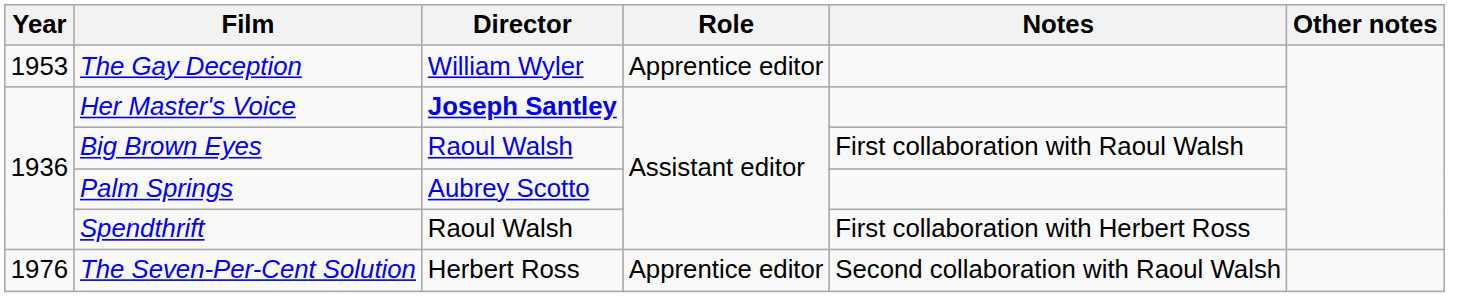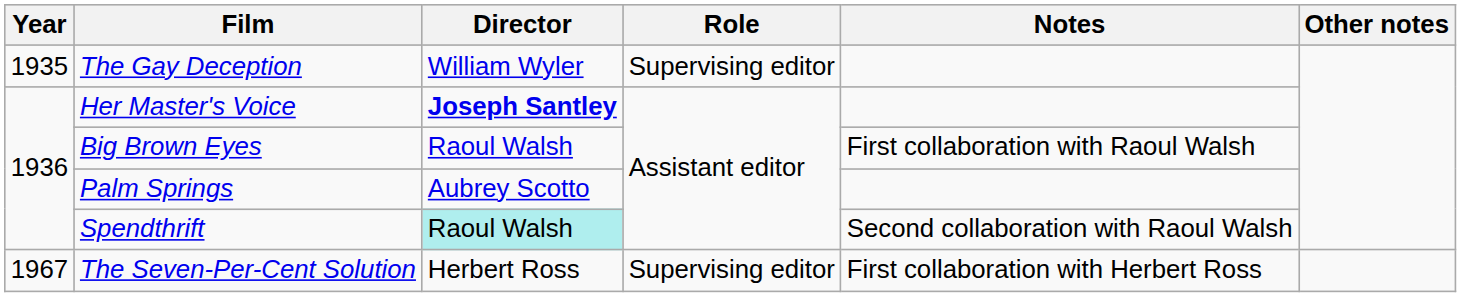 <table class="wikitable">
 <tr>
 <th>Year</th>
 <th>Film</th>
 <th>Director</th>
 <th>Role</th>
 <th>Notes</th>
 <th>Other notes</th>
 </tr>
 <tr>
-<td>1953</td>
+<td>1935</td>
 <td><em><a href='#'>The Gay Deception</a></em></td>
 <td><a href='#'>William Wyler</a></td>
-<td>Apprentice editor</td>
+<td>Supervising editor</td>
 <td></td>
 <td rowspan=5><small></small></td>
 </tr>
 <tr>
 <td rowspan=4>1936</td>
 <td><em><a href='#'>Her Master's Voice</a></em></td>
 <td><strong><a href='#'>Joseph Santley</a></strong></td>
 <td rowspan=4>Assistant editor</td>
 <td></td>
 </tr>
 <tr>
 <td><em><a href='#'>Big Brown Eyes</a></em></td>
 <td><a href='#'>Raoul Walsh</a></td>
 <td>First collaboration with Raoul Walsh</td>
 </tr>
 <tr>
 <td><em><a href='#'>Palm Springs</a></em></td>
 <td><a href='#'>Aubrey Scotto</a></td>
 <td></td>
 </tr>
 <tr>
 <td><em><a href='#'>Spendthrift</a></em></td>
-<td>Raoul Walsh</td>
-<td>First collaboration with Herbert Ross</td>
+<td style="background: paleturquoise;">Raoul Walsh</td>
+<td>Second collaboration with Raoul Walsh</td>
 </tr>
 <tr>
-<td>1976</td>
+<td>1967</td>
 <td><em><a href='#'>The Seven-Per-Cent Solution</a></em></td>
 <td>Herbert Ross</td>
-<td>Apprentice editor</td>
-<td>Second collaboration with Raoul Walsh</td>
+<td>Supervising editor</td>
+<td>First collaboration with Herbert Ross</td>
 <td></td>
 </tr>
 </table>
